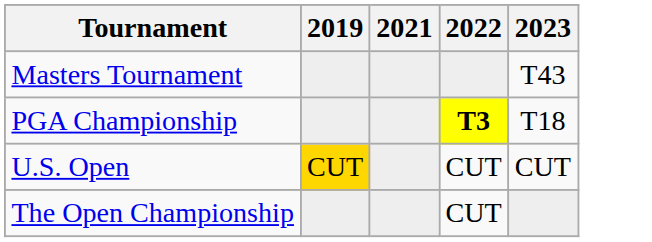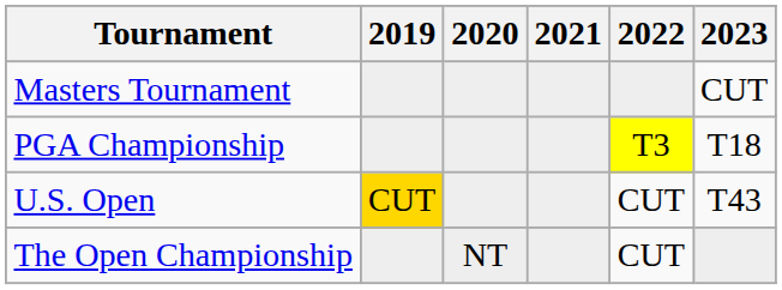 <table class="wikitable" style="font-size:95%;text-align:center;">
 <tr>
 <th>Tournament</th>
 <th>2019</th>
+<th>2020</th>
 <th>2021</th>
 <th>2022</th>
 <th>2023</th>
 </tr>
 <tr>
 <td align=left><a href='#'>Masters Tournament</a></td>
 <td style="background:#eeeeee;"></td>
 <td style="background:#eeeeee;"></td>
 <td style="background:#eeeeee;"></td>
-<td>T43</td>
+<td style="background:#eeeeee;"></td>
+<td>CUT</td>
 </tr>
 <tr>
 <td align=left><a href='#'>PGA Championship</a></td>
 <td style="background:#eeeeee;"></td>
 <td style="background:#eeeeee;"></td>
-<td style="background:yellow;"><strong>T3</strong></td>
+<td style="background:#eeeeee;"></td>
+<td style="background:yellow;">T3</td>
 <td>T18</td>
 </tr>
 <tr>
 <td align=left><a href='#'>U.S. Open</a></td>
 <td style="background: gold;">CUT</td>
 <td style="background:#eeeeee;"></td>
+<td style="background:#eeeeee;"></td>
 <td>CUT</td>
-<td>CUT</td>
+<td>T43</td>
 </tr>
 <tr>
 <td align=left><a href='#'>The Open Championship</a></td>
 <td style="background:#eeeeee;"></td>
+<td style="background:#eeeeee;">NT</td>
 <td style="background:#eeeeee;"></td>
 <td>CUT</td>
 <td style="background:#eeeeee;"></td>
 </tr>
 </table>
